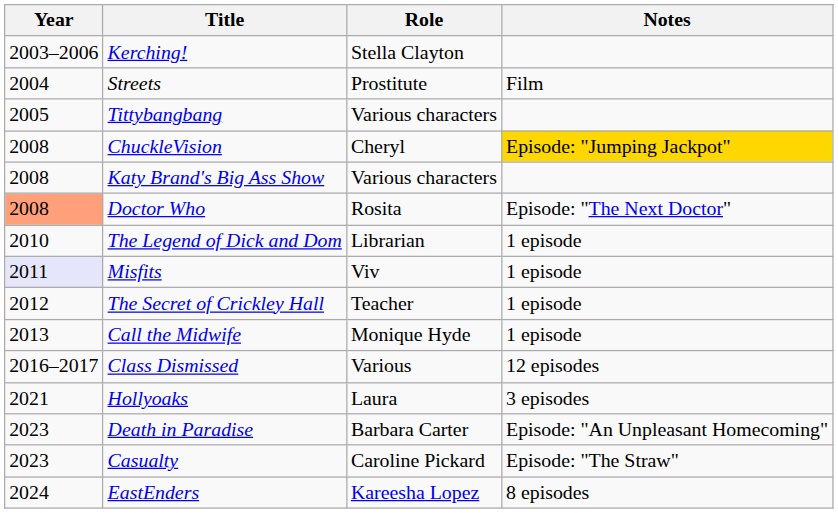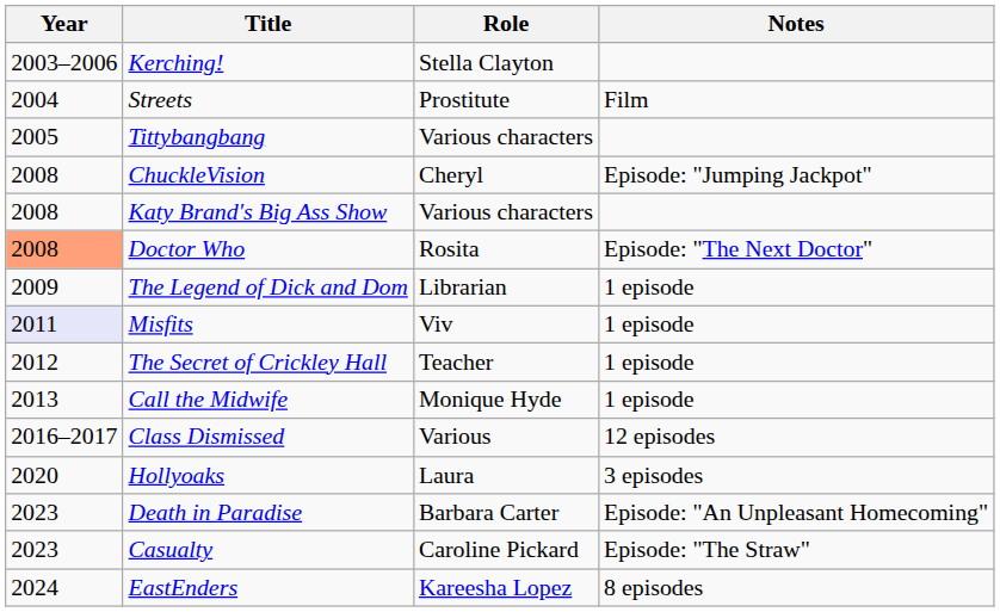 <table class="wikitable sortable">
 <tr>
 <th>Year</th>
 <th>Title</th>
 <th>Role</th>
 <th>Notes</th>
 </tr>
 <tr>
 <td>2003–2006</td>
 <td><em><a href='#'>Kerching!</a></em></td>
 <td>Stella Clayton</td>
 <td></td>
 </tr>
 <tr>
 <td>2004</td>
 <td><em>Streets</em></td>
 <td>Prostitute</td>
 <td>Film</td>
 </tr>
 <tr>
 <td>2005</td>
 <td><em><a href='#'>Tittybangbang</a></em></td>
 <td>Various characters</td>
 <td></td>
 </tr>
 <tr>
 <td>2008</td>
 <td><em><a href='#'>ChuckleVision</a></em></td>
 <td>Cheryl</td>
-<td style="background: gold;">Episode: "Jumping Jackpot"</td>
+<td>Episode: "Jumping Jackpot"</td>
 </tr>
 <tr>
 <td>2008</td>
 <td><em><a href='#'>Katy Brand's Big Ass Show</a></em></td>
 <td>Various characters</td>
 <td></td>
 </tr>
 <tr>
 <td style="background: lightsalmon;">2008</td>
 <td><em><a href='#'>Doctor Who</a></em></td>
 <td>Rosita</td>
 <td>Episode: "<a href='#'>The Next Doctor</a>"</td>
 </tr>
 <tr>
-<td>2010</td>
+<td>2009</td>
 <td><em><a href='#'>The Legend of Dick and Dom</a></em></td>
 <td>Librarian</td>
 <td>1 episode</td>
 </tr>
 <tr>
 <td style="background: lavender;">2011</td>
 <td><em><a href='#'>Misfits</a></em></td>
 <td>Viv</td>
 <td>1 episode</td>
 </tr>
 <tr>
 <td>2012</td>
 <td><em><a href='#'>The Secret of Crickley Hall</a></em></td>
 <td>Teacher</td>
 <td>1 episode</td>
 </tr>
 <tr>
 <td>2013</td>
 <td><em><a href='#'>Call the Midwife</a></em></td>
 <td>Monique Hyde</td>
 <td>1 episode</td>
 </tr>
 <tr>
 <td>2016–2017</td>
 <td><em><a href='#'>Class Dismissed</a></em></td>
 <td>Various</td>
 <td>12 episodes</td>
 </tr>
 <tr>
-<td>2021</td>
+<td>2020</td>
 <td><em><a href='#'>Hollyoaks</a></em></td>
 <td>Laura</td>
 <td>3 episodes</td>
 </tr>
 <tr>
 <td>2023</td>
 <td><em><a href='#'>Death in Paradise</a></em></td>
 <td>Barbara Carter</td>
 <td>Episode: "An Unpleasant Homecoming"</td>
 </tr>
 <tr>
 <td>2023</td>
 <td><em><a href='#'>Casualty</a></em></td>
 <td>Caroline Pickard</td>
 <td>Episode: "The Straw"</td>
 </tr>
 <tr>
 <td>2024</td>
 <td><em><a href='#'>EastEnders</a></em></td>
 <td><a href='#'>Kareesha Lopez</a></td>
 <td>8 episodes</td>
 </tr>
 </table>
